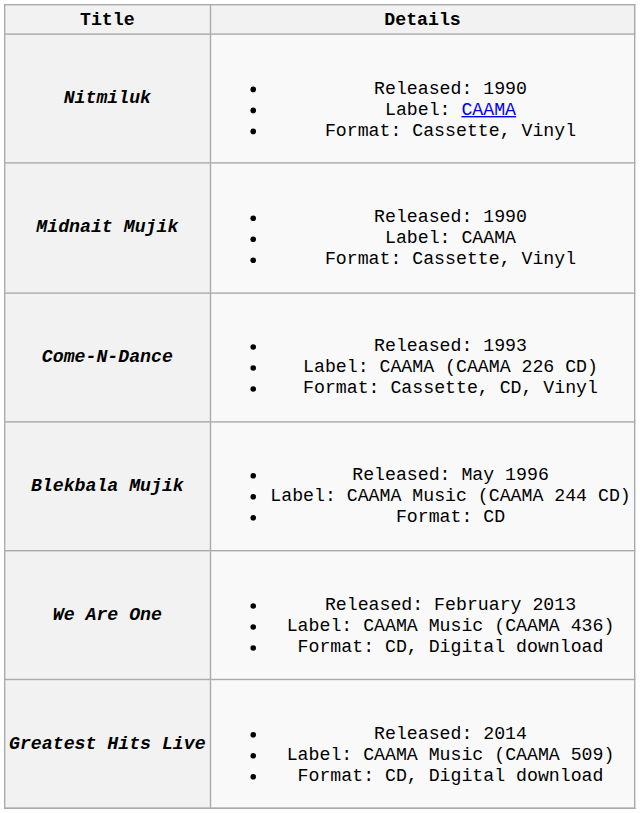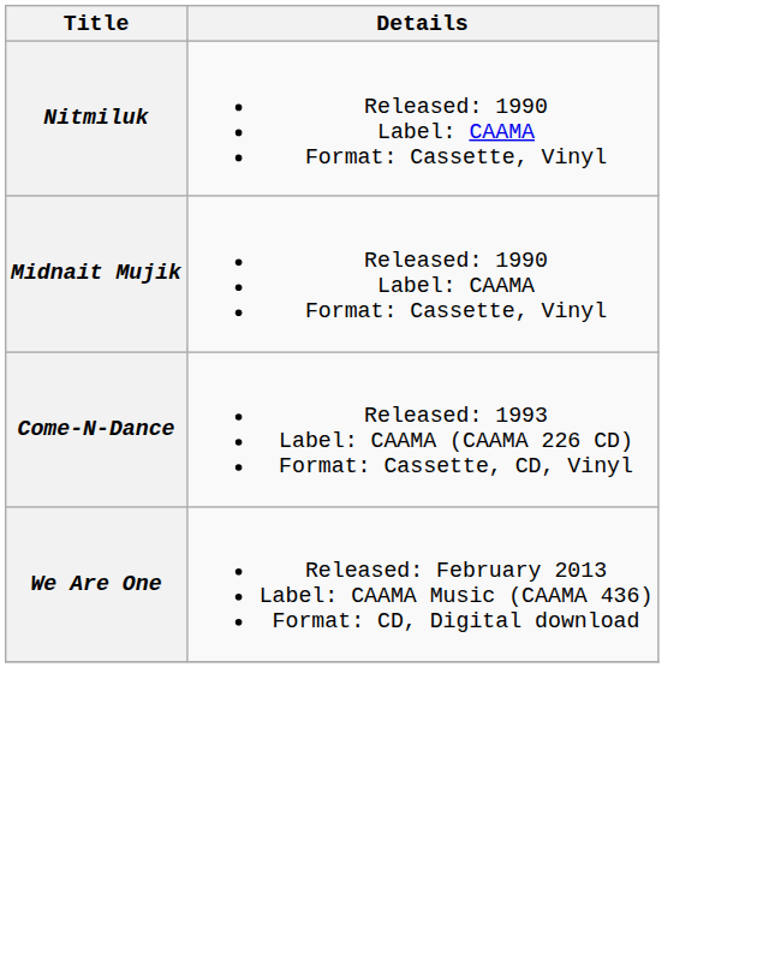 <table class="wikitable plainrowheaders" style="text-align:center;" border="1">
 <tr>
 <th>Title</th>
 <th>Details</th>
 </tr>
 <tr>
 <th scope="row"><em>Nitmiluk</em></th>
 <td><br><ul><li>Released: 1990</li><li>Label: <a href='#'>CAAMA</a></li><li>Format: Cassette, Vinyl</li></ul></td>
 </tr>
 <tr>
 <th scope="row"><em>Midnait Mujik</em></th>
 <td><br><ul><li>Released: 1990</li><li>Label: CAAMA</li><li>Format: Cassette, Vinyl</li></ul></td>
 </tr>
 <tr>
 <th scope="row"><em>Come-N-Dance</em></th>
 <td><br><ul><li>Released: 1993</li><li>Label: CAAMA (CAAMA 226 CD)</li><li>Format: Cassette, CD, Vinyl</li></ul></td>
 </tr>
 <tr>
-<th scope="row"><em>Blekbala Mujik</em></th>
-<td><br><ul><li>Released: May 1996</li><li>Label: CAAMA Music (CAAMA 244 CD)</li><li>Format: CD</li></ul></td>
-</tr>
-<tr>
 <th scope="row"><em>We Are One</em></th>
 <td><br><ul><li>Released: February 2013</li><li>Label: CAAMA Music (CAAMA 436)</li><li>Format: CD, Digital download</li></ul></td>
 </tr>
 <tr>
-<th scope="row"><em>Greatest Hits Live</em></th>
-<td><br><ul><li>Released: 2014</li><li>Label: CAAMA Music (CAAMA 509)</li><li>Format: CD, Digital download</li></ul></td>
-</tr>
-<tr>
 </tr>
 </table>
